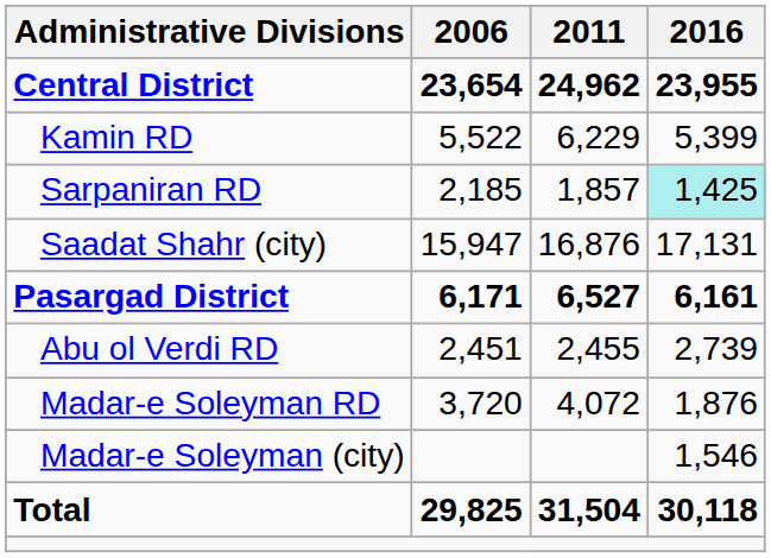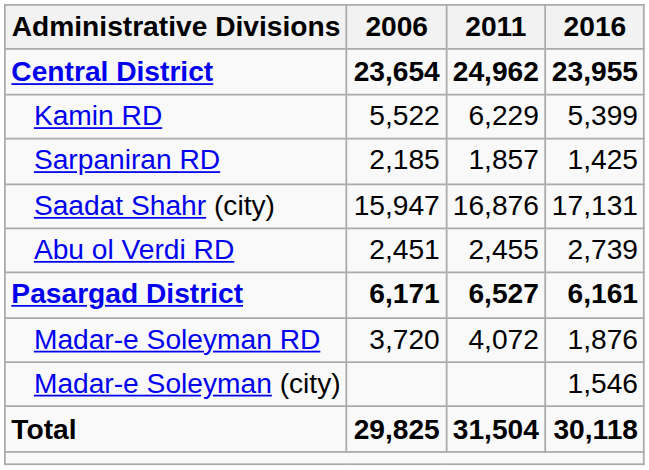 <table class="wikitable">
 <tr>
 <th>Administrative Divisions</th>
 <th>2006</th>
 <th>2011</th>
 <th>2016</th>
 </tr>
 <tr>
 <td><strong><a href='#'>Central District</a></strong></td>
 <td style="text-align: right;"><strong>23,654</strong></td>
 <td style="text-align: right;"><strong>24,962</strong></td>
 <td style="text-align: right;"><strong>23,955</strong></td>
 </tr>
 <tr>
 <td style="padding-left: 1em;"><a href='#'>Kamin RD</a></td>
 <td style="text-align: right;">5,522</td>
 <td style="text-align: right;">6,229</td>
 <td style="text-align: right;">5,399</td>
 </tr>
 <tr>
 <td style="padding-left: 1em;"><a href='#'>Sarpaniran RD</a></td>
 <td style="text-align: right;">2,185</td>
 <td style="text-align: right;">1,857</td>
-<td style="background: paleturquoise; text-align: right;">1,425</td>
+<td style="text-align: right;">1,425</td>
 </tr>
 <tr>
 <td style="padding-left: 1em;"><a href='#'>Saadat Shahr</a> (city)</td>
 <td style="text-align: right;">15,947</td>
 <td style="text-align: right;">16,876</td>
 <td style="text-align: right;">17,131</td>
 </tr>
 <tr>
+<td style="padding-left: 1em;"><a href='#'>Abu ol Verdi RD</a></td>
+<td style="text-align: right;">2,451</td>
+<td style="text-align: right;">2,455</td>
+<td style="text-align: right;">2,739</td>
+</tr>
+<tr>
 <td><strong><a href='#'>Pasargad District</a></strong></td>
 <td style="text-align: right;"><strong>6,171</strong></td>
 <td style="text-align: right;"><strong>6,527</strong></td>
 <td style="text-align: right;"><strong>6,161</strong></td>
-</tr>
-<tr>
-<td style="padding-left: 1em;"><a href='#'>Abu ol Verdi RD</a></td>
-<td style="text-align: right;">2,451</td>
-<td style="text-align: right;">2,455</td>
-<td style="text-align: right;">2,739</td>
 </tr>
 <tr>
 <td style="padding-left: 1em;"><a href='#'>Madar-e Soleyman RD</a></td>
 <td style="text-align: right;">3,720</td>
 <td style="text-align: right;">4,072</td>
 <td style="text-align: right;">1,876</td>
 </tr>
 <tr>
 <td style="padding-left: 1em;"><a href='#'>Madar-e Soleyman</a> (city)</td>
 <td style="text-align: right;"></td>
 <td style="text-align: right;"></td>
 <td style="text-align: right;">1,546</td>
 </tr>
 <tr>
 <td><strong>Total</strong></td>
 <td style="text-align: right;"><strong>29,825</strong></td>
 <td style="text-align: right;"><strong>31,504</strong></td>
 <td style="text-align: right;"><strong>30,118</strong></td>
 </tr>
 <tr>
 <td colspan=4></td>
 </tr>
 </table>
